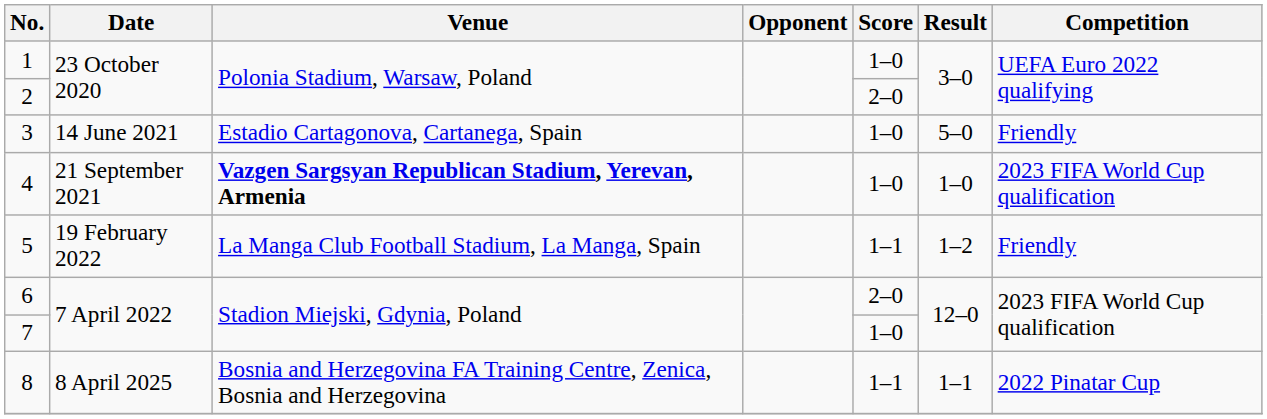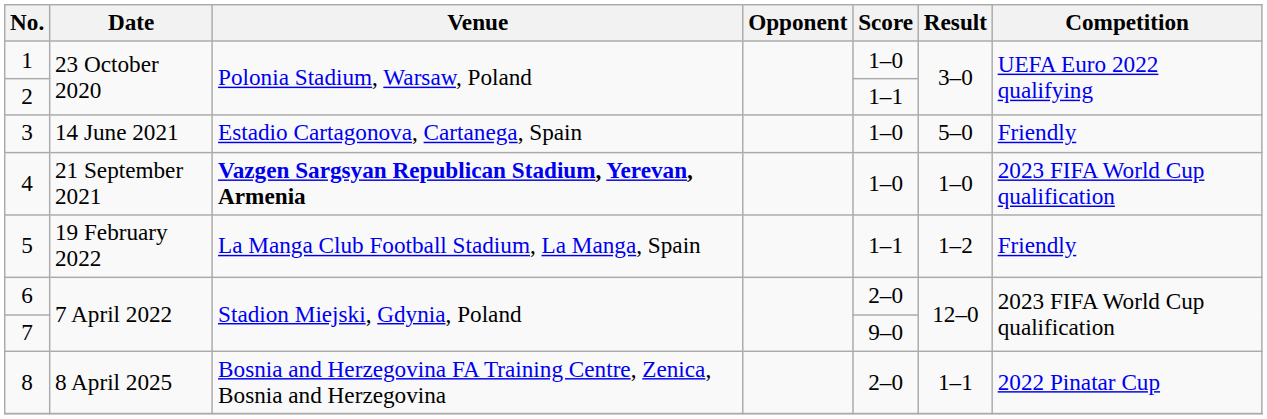 <table class="wikitable sortable">
 <tr>
 <th>No.</th>
 <th>Date</th>
 <th>Venue</th>
 <th>Opponent</th>
 <th>Score</th>
 <th>Result</th>
 <th>Competition</th>
 </tr>
 <tr>
 <td align=center>1</td>
 <td rowspan=2>23 October 2020</td>
 <td rowspan=2><a href='#'>Polonia Stadium</a>, <a href='#'>Warsaw</a>, Poland</td>
 <td rowspan=2></td>
 <td align=center>1–0</td>
 <td rowspan=2 align=center>3–0</td>
 <td rowspan=2><a href='#'>UEFA Euro 2022 qualifying</a></td>
 </tr>
 <tr>
 <td align=center>2</td>
-<td align=center>2–0</td>
+<td align=center>1–1</td>
 </tr>
 <tr>
 <td align=center>3</td>
 <td>14 June 2021</td>
 <td><a href='#'>Estadio Cartagonova</a>, <a href='#'>Cartanega</a>, Spain</td>
 <td></td>
 <td align=center>1–0</td>
 <td align=center>5–0</td>
 <td><a href='#'>Friendly</a></td>
 </tr>
 <tr>
 <td align=center>4</td>
 <td>21 September 2021</td>
 <td><strong><a href='#'>Vazgen Sargsyan Republican Stadium</a>, <a href='#'>Yerevan</a>, Armenia</strong></td>
 <td></td>
 <td align=center>1–0</td>
 <td align=center>1–0</td>
 <td><a href='#'>2023 FIFA World Cup qualification</a></td>
 </tr>
 <tr>
 <td align=center>5</td>
 <td>19 February 2022</td>
 <td><a href='#'>La Manga Club Football Stadium</a>, <a href='#'>La Manga</a>, Spain</td>
 <td></td>
 <td align=center>1–1</td>
 <td align=center>1–2</td>
 <td><a href='#'>Friendly</a></td>
 </tr>
 <tr>
 <td align=center>6</td>
 <td rowspan=2>7 April 2022</td>
 <td rowspan=2><a href='#'>Stadion Miejski</a>, <a href='#'>Gdynia</a>, Poland</td>
 <td rowspan=2></td>
 <td align=center>2–0</td>
 <td rowspan=2 align=center>12–0</td>
 <td rowspan=2>2023 FIFA World Cup qualification</td>
 </tr>
 <tr>
 <td align=center>7</td>
-<td align=center>1–0</td>
+<td align=center>9–0</td>
 </tr>
 <tr>
 <td align=center>8</td>
 <td>8 April 2025</td>
 <td><a href='#'>Bosnia and Herzegovina FA Training Centre</a>, <a href='#'>Zenica</a>, Bosnia and Herzegovina</td>
 <td></td>
-<td align=center>1–1</td>
+<td align=center>2–0</td>
 <td align=center>1–1</td>
 <td><a href='#'>2022 Pinatar Cup</a></td>
 </tr>
 <tr>
 </tr>
 </table>
